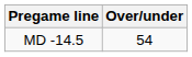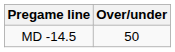 <table class="wikitable">
 <tr align="center">
 <th style=>Pregame line</th>
 <th style=>Over/under</th>
 </tr>
 <tr align="center">
 <td>MD -14.5</td>
-<td>54</td>
+<td>50</td>
 </tr>
 </table>
